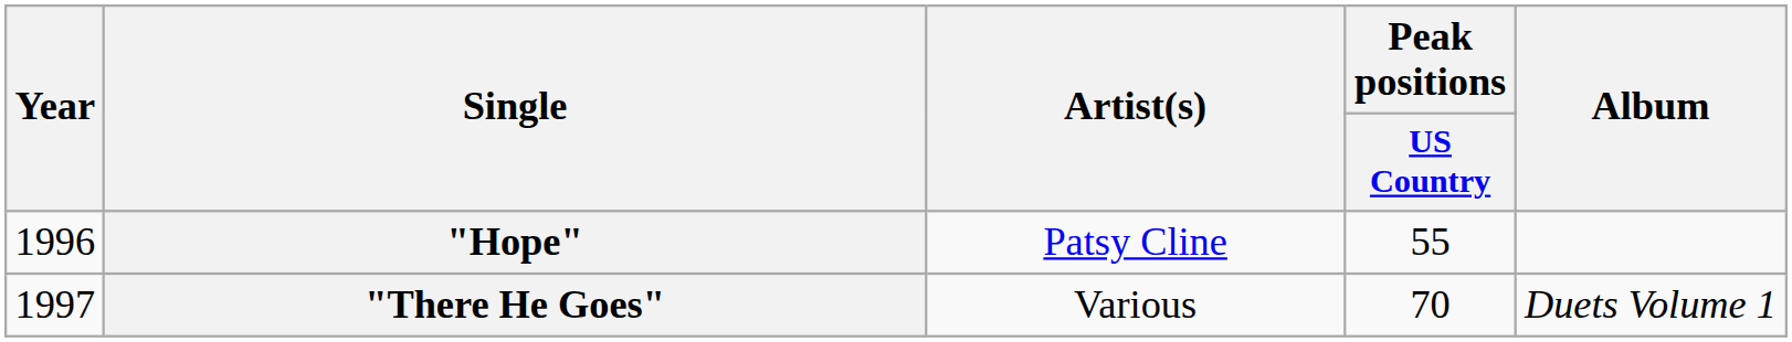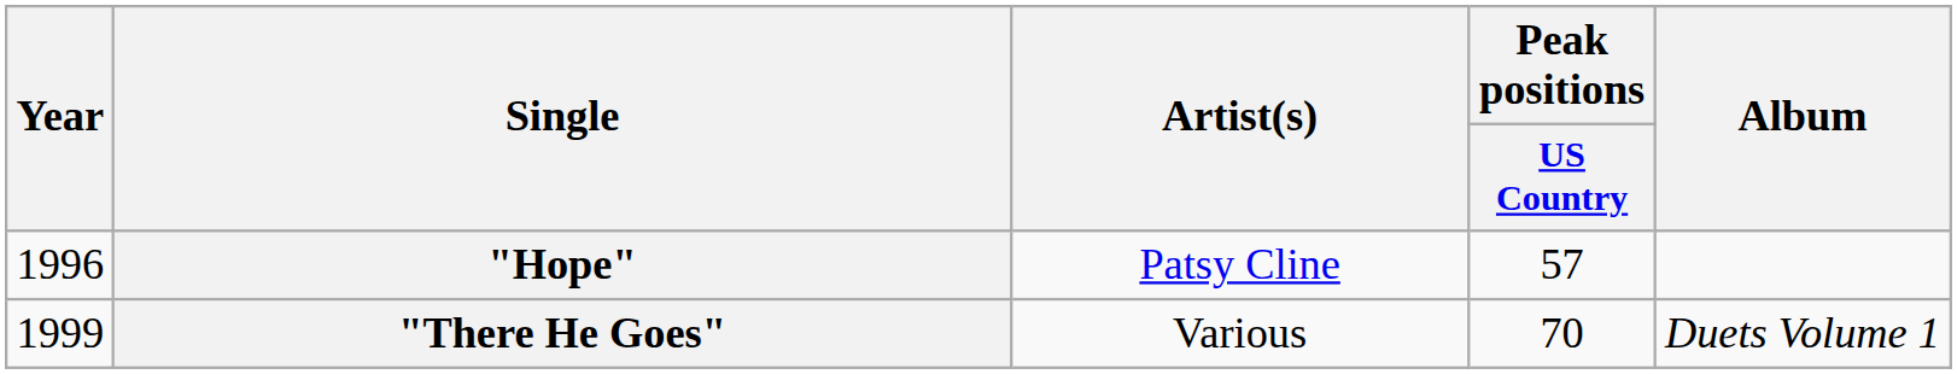 <table class="wikitable plainrowheaders" style="text-align:center;">
 <tr>
 <th rowspan="2">Year</th>
 <th rowspan="2" style="width:20em;">Single</th>
 <th rowspan="2" style="width:10em;">Artist(s)</th>
 <th colspan="1">Peak positions</th>
 <th rowspan="2">Album</th>
 </tr>
 <tr style="font-size:smaller;">
 <th width="50"><a href='#'>US Country</a><br></th>
 </tr>
 <tr>
 <td>1996</td>
 <th scope="row">"Hope"</th>
 <td><a href='#'>Patsy Cline</a></td>
-<td>55</td>
+<td>57</td>
 <td></td>
 </tr>
 <tr>
-<td>1997</td>
+<td>1999</td>
 <th scope="row">"There He Goes"</th>
 <td>Various</td>
 <td>70</td>
 <td align="left"><em>Duets Volume 1</em></td>
 </tr>
 </table>
